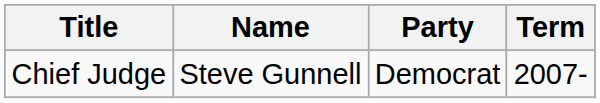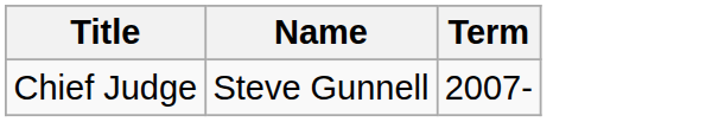 <table class = "wikitable">
 <tr>
 <th>Title</th>
 <th>Name</th>
-<th>Party</th>
 <th>Term</th>
 </tr>
 <tr>
 <td>Chief Judge</td>
 <td>Steve Gunnell</td>
-<td>Democrat</td>
 <td>2007-</td>
 </tr>
 </table>
